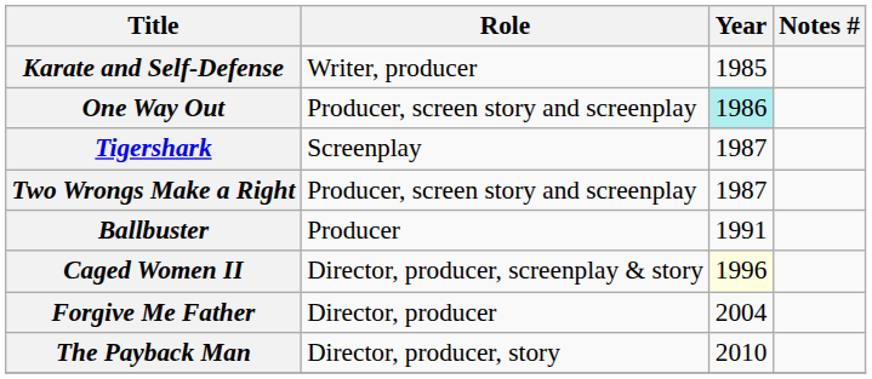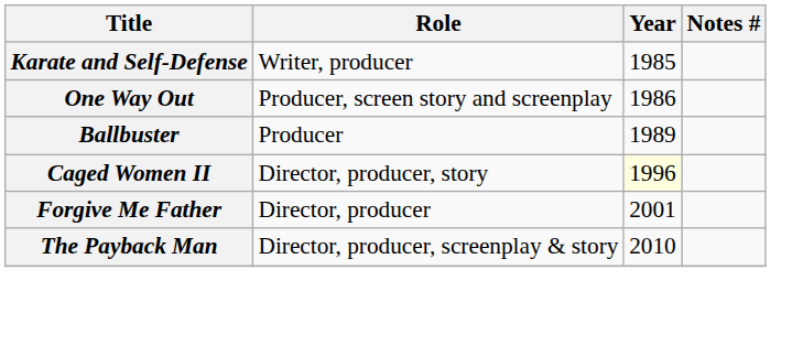 <table class="wikitable plainrowheaders sortable">
 <tr>
 <th scope="col">Title</th>
 <th scope="col">Role</th>
 <th scope="col">Year</th>
 <th scope="col" class="unsortable">Notes #</th>
 </tr>
 <tr>
 <th scope="row"><em>Karate and Self-Defense</em></th>
 <td>Writer, producer</td>
 <td>1985</td>
 <td></td>
 </tr>
 <tr>
 <th scope="row"><em>One Way Out </em></th>
 <td>Producer, screen story and screenplay</td>
-<td style="background: paleturquoise;">1986</td>
-<td></td>
-</tr>
-<tr>
-<th scope="row"><em><a href='#'>Tigershark</a></em></th>
-<td>Screenplay</td>
-<td>1987</td>
-<td></td>
-</tr>
-<tr>
-<th scope="row"><em>Two Wrongs Make a Right</em></th>
-<td>Producer, screen story and screenplay</td>
-<td>1987</td>
+<td>1986</td>
 <td></td>
 </tr>
 <tr>
 <th scope="row"><em>Ballbuster</em></th>
 <td>Producer</td>
-<td>1991</td>
+<td>1989</td>
 <td></td>
 </tr>
 <tr>
 <th scope="row"><em>Caged Women II</em></th>
-<td>Director, producer, screenplay & story</td>
+<td>Director, producer, story</td>
 <td style="background: lightyellow;">1996</td>
 <td></td>
 </tr>
 <tr>
 <th scope="row"><em>Forgive Me Father </em></th>
 <td>Director, producer</td>
-<td>2004</td>
+<td>2001</td>
 <td></td>
 </tr>
 <tr>
 <th scope="row"><em>The Payback Man</em></th>
-<td>Director, producer, story</td>
+<td>Director, producer, screenplay & story</td>
 <td>2010</td>
 <td></td>
 </tr>
 <tr>
 </tr>
 </table>
